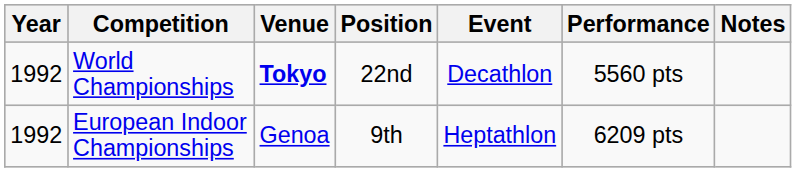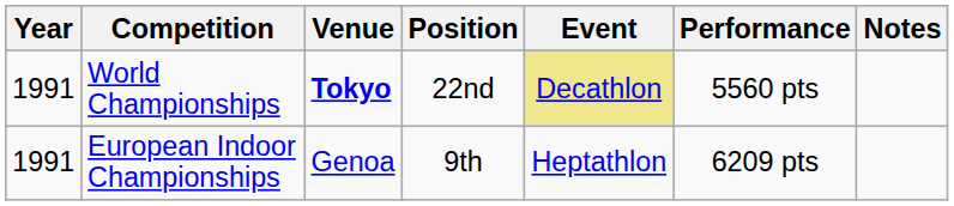 <table class="wikitable" width=55% style="font-size:90%; text-align:center;">
 <tr>
 <th>Year</th>
 <th>Competition</th>
 <th>Venue</th>
 <th>Position</th>
 <th>Event</th>
 <th>Performance</th>
 <th>Notes</th>
 </tr>
 <tr>
-<td>1992</td>
+<td>1991</td>
 <td align=left><a href='#'>World Championships</a></td>
 <td align=left><strong> <a href='#'>Tokyo</a></strong></td>
 <td>22nd</td>
-<td><a href='#'>Decathlon</a></td>
+<td style="background: khaki;"><a href='#'>Decathlon</a></td>
 <td>5560 pts</td>
 <td></td>
 </tr>
 <tr>
-<td>1992</td>
+<td>1991</td>
 <td align=left><a href='#'>European Indoor Championships</a></td>
 <td align=left> <a href='#'>Genoa</a></td>
 <td>9th</td>
 <td><a href='#'>Heptathlon</a></td>
 <td>6209 pts</td>
 <td></td>
 </tr>
 </table>
